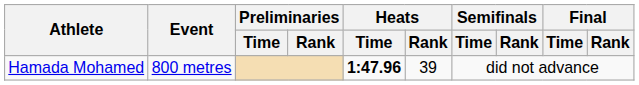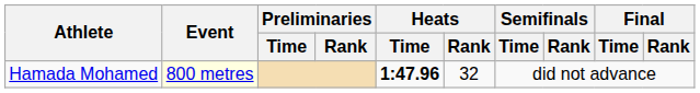 <table class=wikitable style="font-size:90%;">
 <tr>
 <th rowspan="2">Athlete</th>
 <th rowspan="2">Event</th>
 <th colspan="2">Preliminaries</th>
 <th colspan="2">Heats</th>
 <th colspan="2">Semifinals</th>
 <th colspan="2">Final</th>
 </tr>
 <tr>
 <th>Time</th>
 <th>Rank</th>
 <th>Time</th>
 <th>Rank</th>
 <th>Time</th>
 <th>Rank</th>
 <th>Time</th>
 <th>Rank</th>
 </tr>
 <tr style="border-top: single;">
 <td><a href='#'>Hamada Mohamed</a></td>
-<td><a href='#'>800 metres</a></td>
+<td style="background: lightyellow;"><a href='#'>800 metres</a></td>
 <td colspan= 2 bgcolor="wheat"></td>
 <td align=center><strong>1:47.96</strong></td>
-<td align=center>39</td>
+<td align=center>32</td>
 <td align=center colspan=4>did not advance</td>
 </tr>
 </table>
